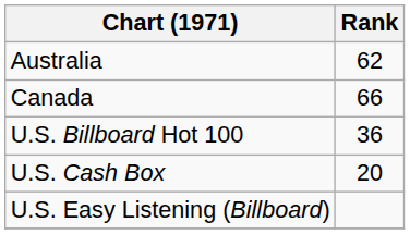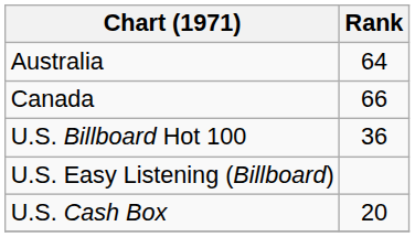 <table class="wikitable sortable">
 <tr>
 <th>Chart (1971)</th>
 <th style="text-align:center;">Rank</th>
 </tr>
 <tr>
 <td>Australia </td>
-<td style="text-align:center;">62</td>
+<td style="text-align:center;">64</td>
 </tr>
 <tr>
 <td>Canada </td>
 <td style="text-align:center;">66</td>
 </tr>
 <tr>
 <td>U.S. <em>Billboard</em> Hot 100</td>
 <td style="text-align:center;">36</td>
 </tr>
 <tr>
+<td>U.S. Easy Listening (<em>Billboard</em>)</td>
+<td></td>
+</tr>
+<tr>
 <td>U.S. <em>Cash Box</em> </td>
 <td style="text-align:center;">20</td>
 </tr>
 <tr>
-<td>U.S. Easy Listening (<em>Billboard</em>)</td>
-<td></td>
-</tr>
-<tr>
 </tr>
 </table>
